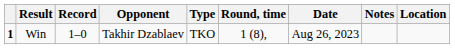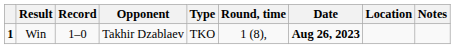 <table class="wikitable" style="text-align:center">
 <tr>
 <th></th>
 <th>Result</th>
 <th>Record</th>
 <th>Opponent</th>
 <th>Type</th>
 <th>Round, time</th>
 <th>Date</th>
+<th>Location</th>
 <th>Notes</th>
-<th>Location</th>
 </tr>
 <tr>
 <td><strong>1</strong></td>
 <td>Win</td>
 <td>1–0</td>
 <td style="text-align:left;">Takhir Dzablaev</td>
 <td>TKO</td>
 <td>1 (8), </td>
-<td>Aug 26, 2023</td>
+<td><strong>Aug 26, 2023</strong></td>
+<td style="text-align:left;"></td>
 <td></td>
-<td style="text-align:left;"></td>
 </tr>
 </table>
